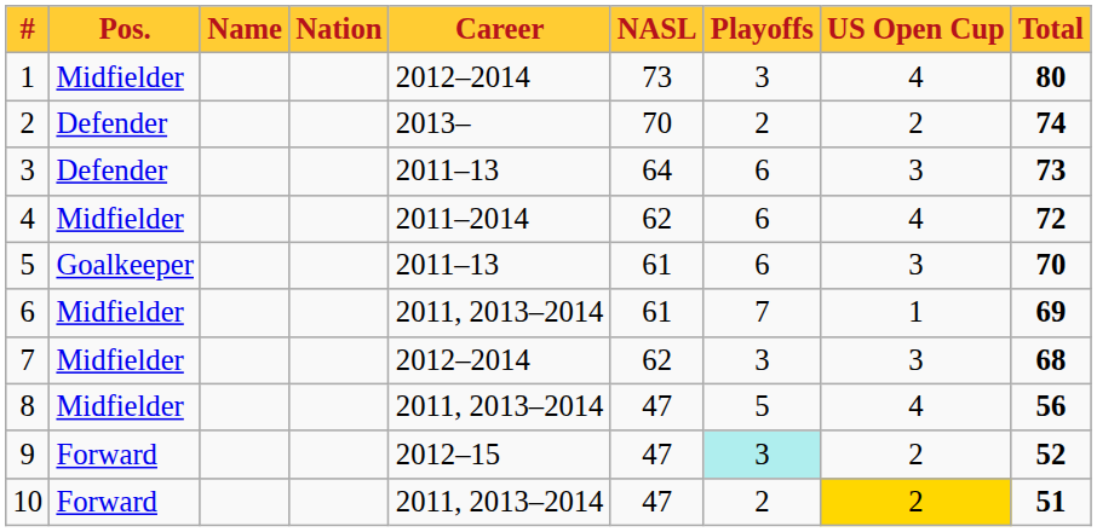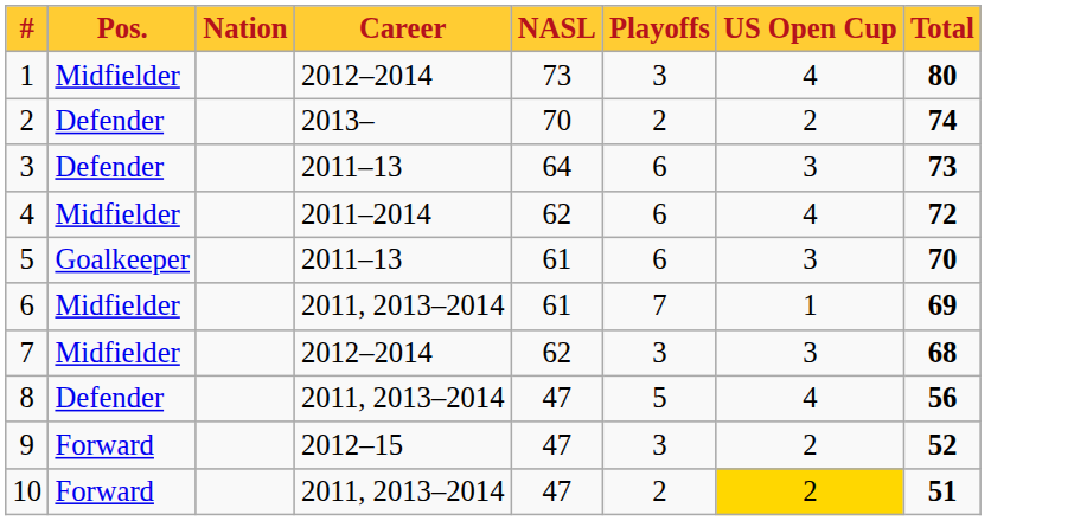 <table class="wikitable sortable" style="text-align:center;">
 <tr>
 <th style="background:#fc3; color:#b6121b;" scope="col">#</th>
 <th style="background:#fc3; color:#b6121b;" scope="col">Pos.</th>
-<th style="background:#fc3; color:#b6121b;" scope="col">Name</th>
 <th style="background:#fc3; color:#b6121b;" scope="col">Nation</th>
 <th style="background:#fc3; color:#b6121b;" scope="col">Career</th>
 <th style="background:#fc3; color:#b6121b;" scope="col">NASL</th>
 <th style="background:#fc3; color:#b6121b;" scope="col">Playoffs</th>
 <th style="background:#fc3; color:#b6121b;" scope="col">US Open Cup</th>
 <th style="background:#fc3; color:#b6121b;" scope="col">Total</th>
 </tr>
 <tr>
 <td>1</td>
 <td align="left"><a href='#'>Midfielder</a></td>
 <td align="left"></td>
-<td align="left"></td>
 <td align="left">2012–2014</td>
 <td>73</td>
 <td>3</td>
 <td>4</td>
 <td><strong>80</strong></td>
 </tr>
 <tr>
 <td>2</td>
 <td align="left"><a href='#'>Defender</a></td>
-<td align="left"><strong></strong></td>
 <td align="left"></td>
 <td align="left">2013–</td>
 <td>70</td>
 <td>2</td>
 <td>2</td>
 <td><strong>74</strong></td>
 </tr>
 <tr>
 <td>3</td>
 <td align="left"><a href='#'>Defender</a></td>
 <td align="left"></td>
-<td align="left"></td>
 <td align="left">2011–13</td>
 <td>64</td>
 <td>6</td>
 <td>3</td>
 <td><strong>73</strong></td>
 </tr>
 <tr>
 <td>4</td>
 <td align="left"><a href='#'>Midfielder</a></td>
-<td align="left"></td>
 <td align="left"></td>
 <td align="left">2011–2014</td>
 <td>62</td>
 <td>6</td>
 <td>4</td>
 <td><strong>72</strong></td>
 </tr>
 <tr>
 <td>5</td>
 <td align="left"><a href='#'>Goalkeeper</a></td>
 <td align="left"></td>
-<td align="left"></td>
 <td align="left">2011–13</td>
 <td>61</td>
 <td>6</td>
 <td>3</td>
 <td><strong>70</strong></td>
 </tr>
 <tr>
 <td>6</td>
 <td align="left"><a href='#'>Midfielder</a></td>
-<td align="left"></td>
 <td align="left"></td>
 <td align="left">2011, 2013–2014</td>
 <td>61</td>
 <td>7</td>
 <td>1</td>
 <td><strong>69</strong></td>
 </tr>
 <tr>
 <td>7</td>
 <td align="left"><a href='#'>Midfielder</a></td>
 <td align="left"></td>
-<td align="left"></td>
 <td align="left">2012–2014</td>
 <td>62</td>
 <td>3</td>
 <td>3</td>
 <td><strong>68</strong></td>
 </tr>
 <tr>
 <td>8</td>
-<td align="left"><a href='#'>Midfielder</a></td>
-<td align="left"></td>
+<td align="left"><a href='#'>Defender</a></td>
 <td align="left"></td>
 <td align="left">2011, 2013–2014</td>
 <td>47</td>
 <td>5</td>
 <td>4</td>
 <td><strong>56</strong></td>
 </tr>
 <tr>
 <td>9</td>
 <td align="left"><a href='#'>Forward</a></td>
 <td align="left"></td>
-<td align="left"></td>
 <td align="left">2012–15</td>
 <td>47</td>
-<td style="background: paleturquoise;">3</td>
+<td>3</td>
 <td>2</td>
 <td><strong>52</strong></td>
 </tr>
 <tr>
 <td>10</td>
 <td align="left"><a href='#'>Forward</a></td>
-<td align="left"><strong></strong></td>
 <td align="left"></td>
 <td align="left">2011, 2013–2014</td>
 <td>47</td>
 <td>2</td>
 <td style="background: gold;">2</td>
 <td><strong>51</strong></td>
 </tr>
 </table>
